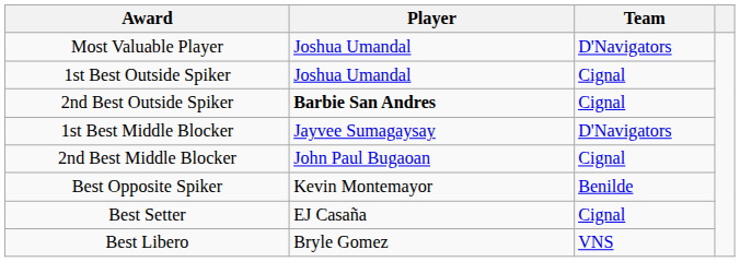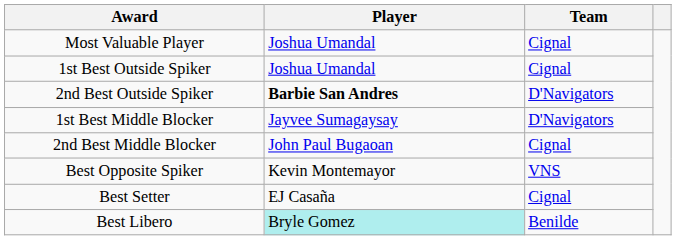 <table class="wikitable">
 <tr>
 <th width=250>Award</th>
 <th width=250>Player</th>
 <th width=120>Team</th>
 <th width=10></th>
 </tr>
 <tr>
 <td style="text-align:center">Most Valuable Player</td>
 <td><a href='#'>Joshua Umandal</a></td>
-<td><a href='#'>D'Navigators</a></td>
+<td><a href='#'>Cignal</a></td>
 <td rowspan="8"></td>
 </tr>
 <tr>
 <td style="text-align:center">1st Best Outside Spiker</td>
 <td><a href='#'>Joshua Umandal</a></td>
 <td><a href='#'>Cignal</a></td>
 </tr>
 <tr>
 <td style="text-align:center">2nd Best Outside Spiker</td>
 <td><strong>Barbie San Andres</strong></td>
-<td><a href='#'>Cignal</a></td>
+<td><a href='#'>D'Navigators</a></td>
 </tr>
 <tr>
 <td style="text-align:center">1st Best Middle Blocker</td>
 <td><a href='#'>Jayvee Sumagaysay</a></td>
 <td><a href='#'>D'Navigators</a></td>
 </tr>
 <tr>
 <td style="text-align:center">2nd Best Middle Blocker</td>
 <td><a href='#'>John Paul Bugaoan</a></td>
 <td><a href='#'>Cignal</a></td>
 </tr>
 <tr>
 <td style="text-align:center">Best Opposite Spiker</td>
 <td>Kevin Montemayor</td>
-<td><a href='#'>Benilde</a></td>
+<td><a href='#'>VNS</a></td>
 </tr>
 <tr>
 <td style="text-align:center">Best Setter</td>
 <td>EJ Casaña</td>
 <td><a href='#'>Cignal</a></td>
 </tr>
 <tr>
 <td style="text-align:center">Best Libero</td>
-<td>Bryle Gomez</td>
-<td><a href='#'>VNS</a></td>
+<td style="background: paleturquoise;">Bryle Gomez</td>
+<td><a href='#'>Benilde</a></td>
 </tr>
 </table>
